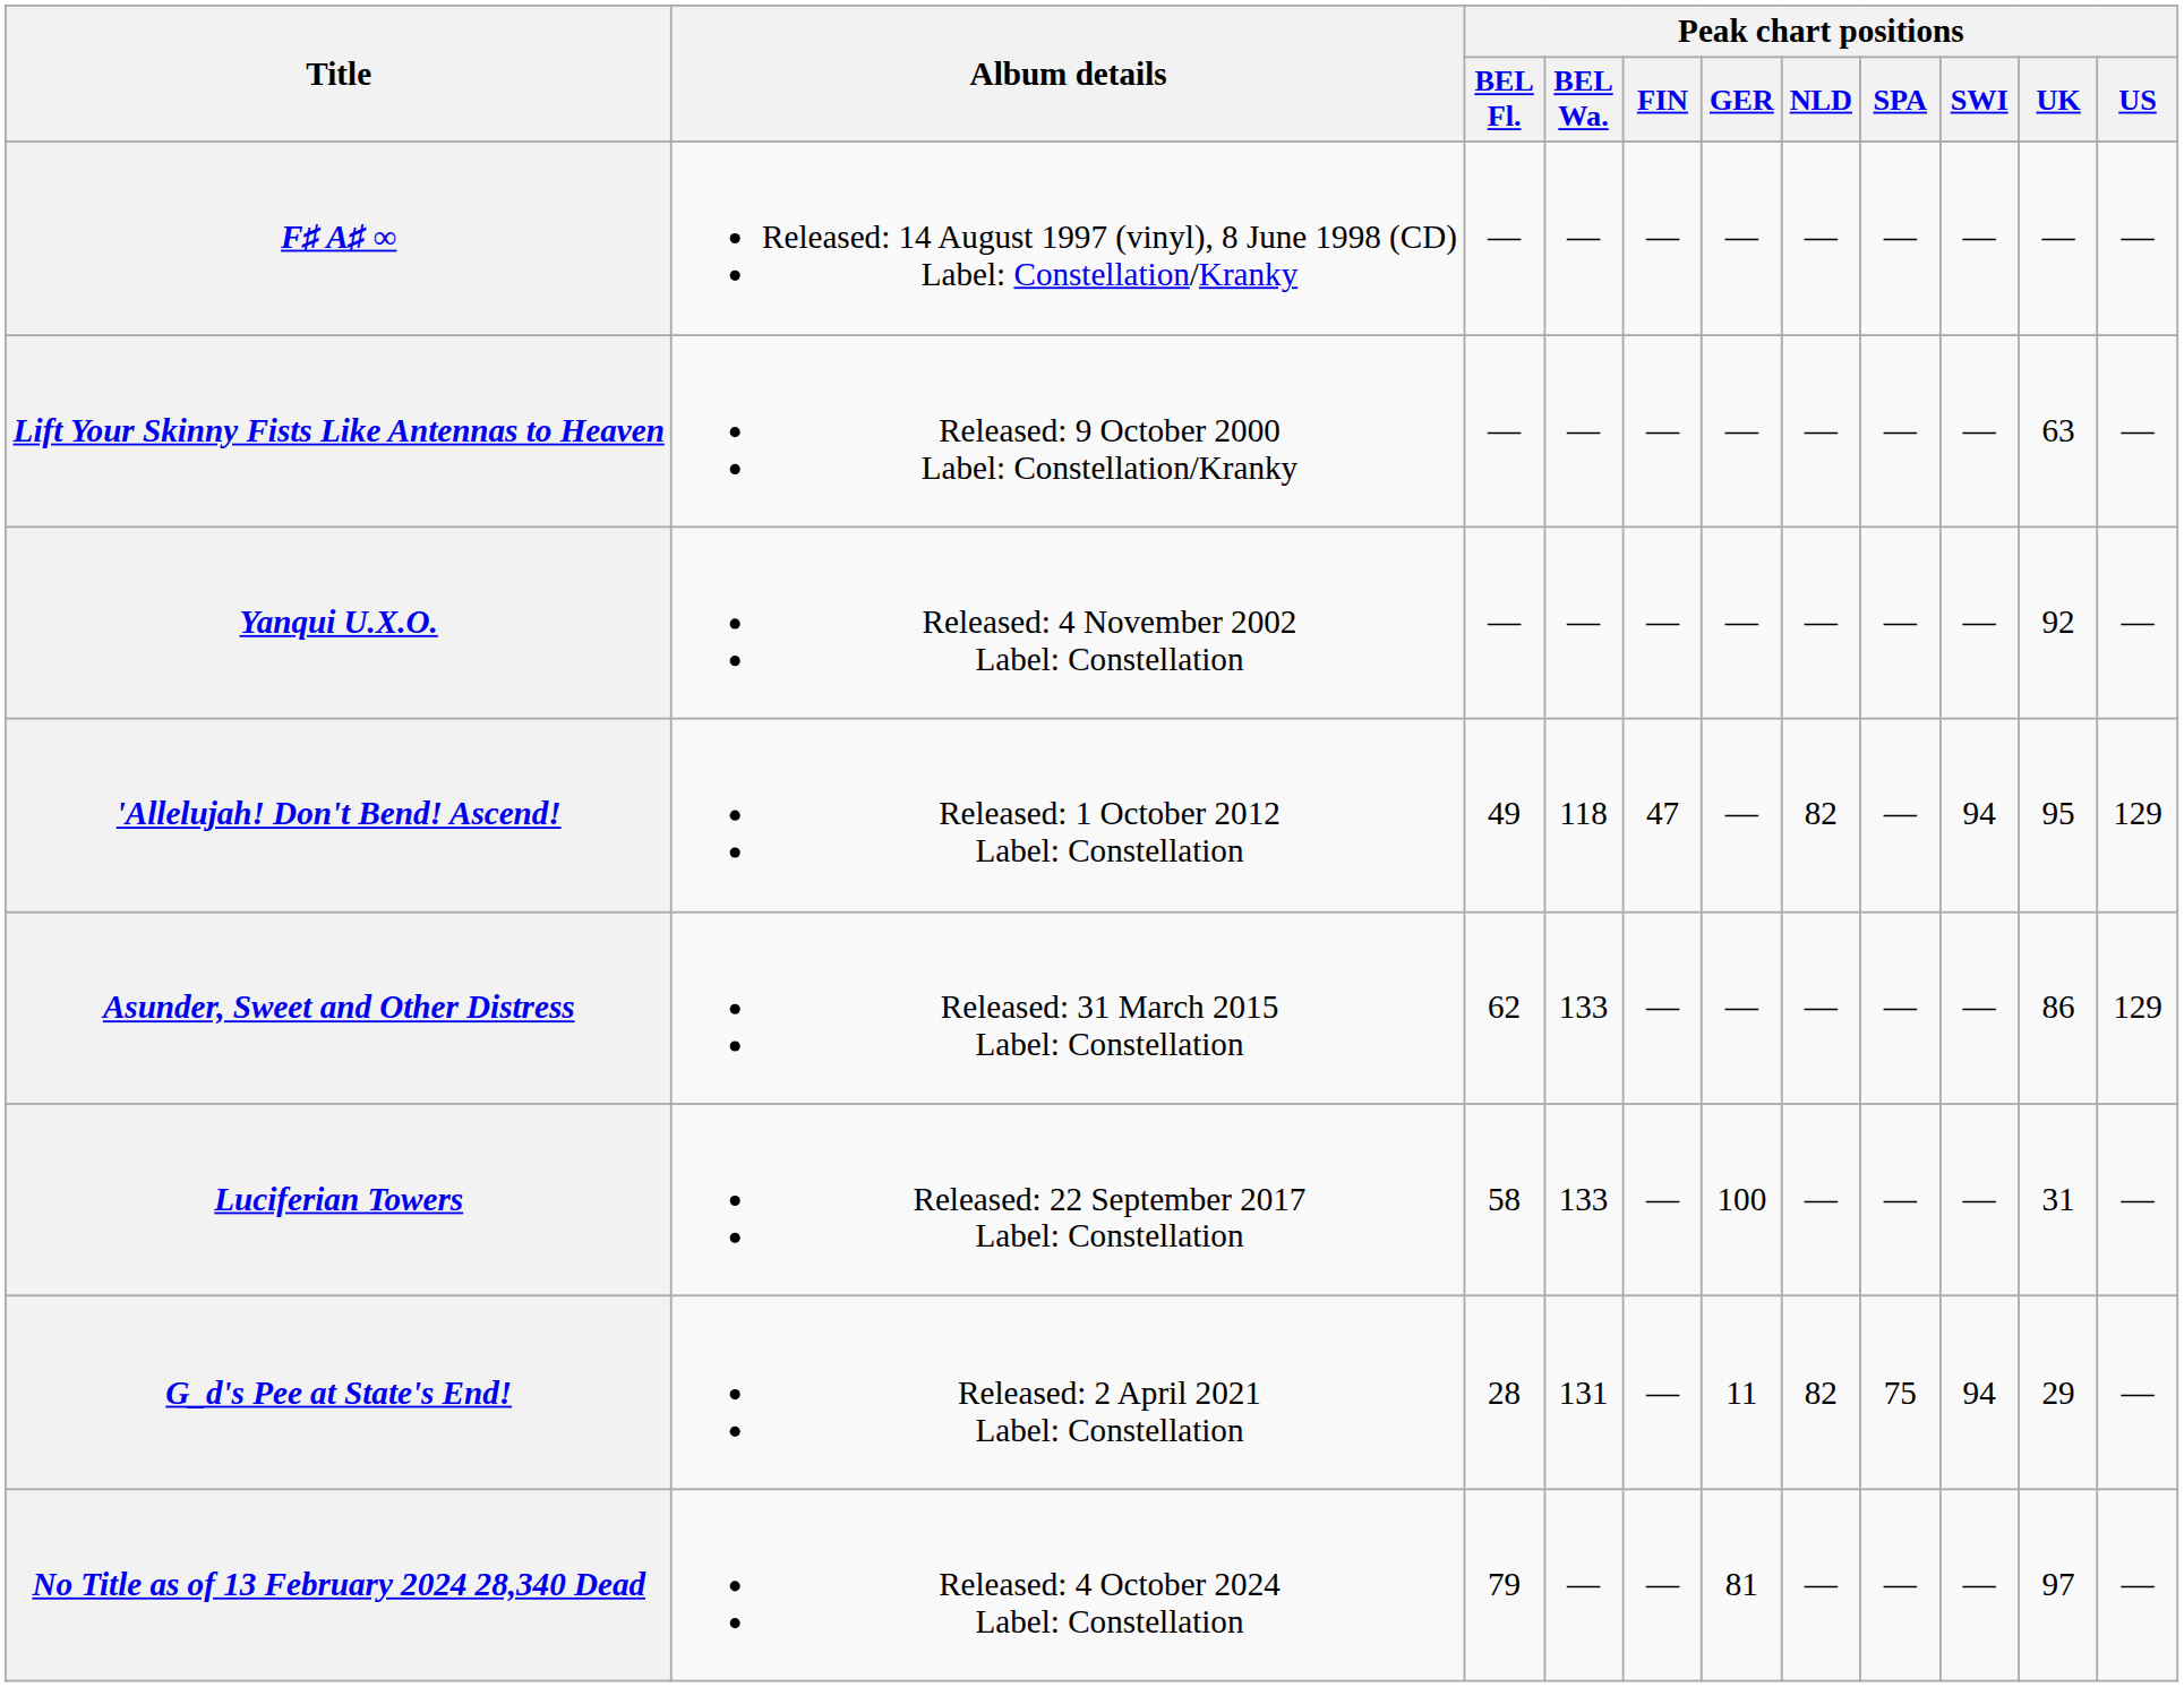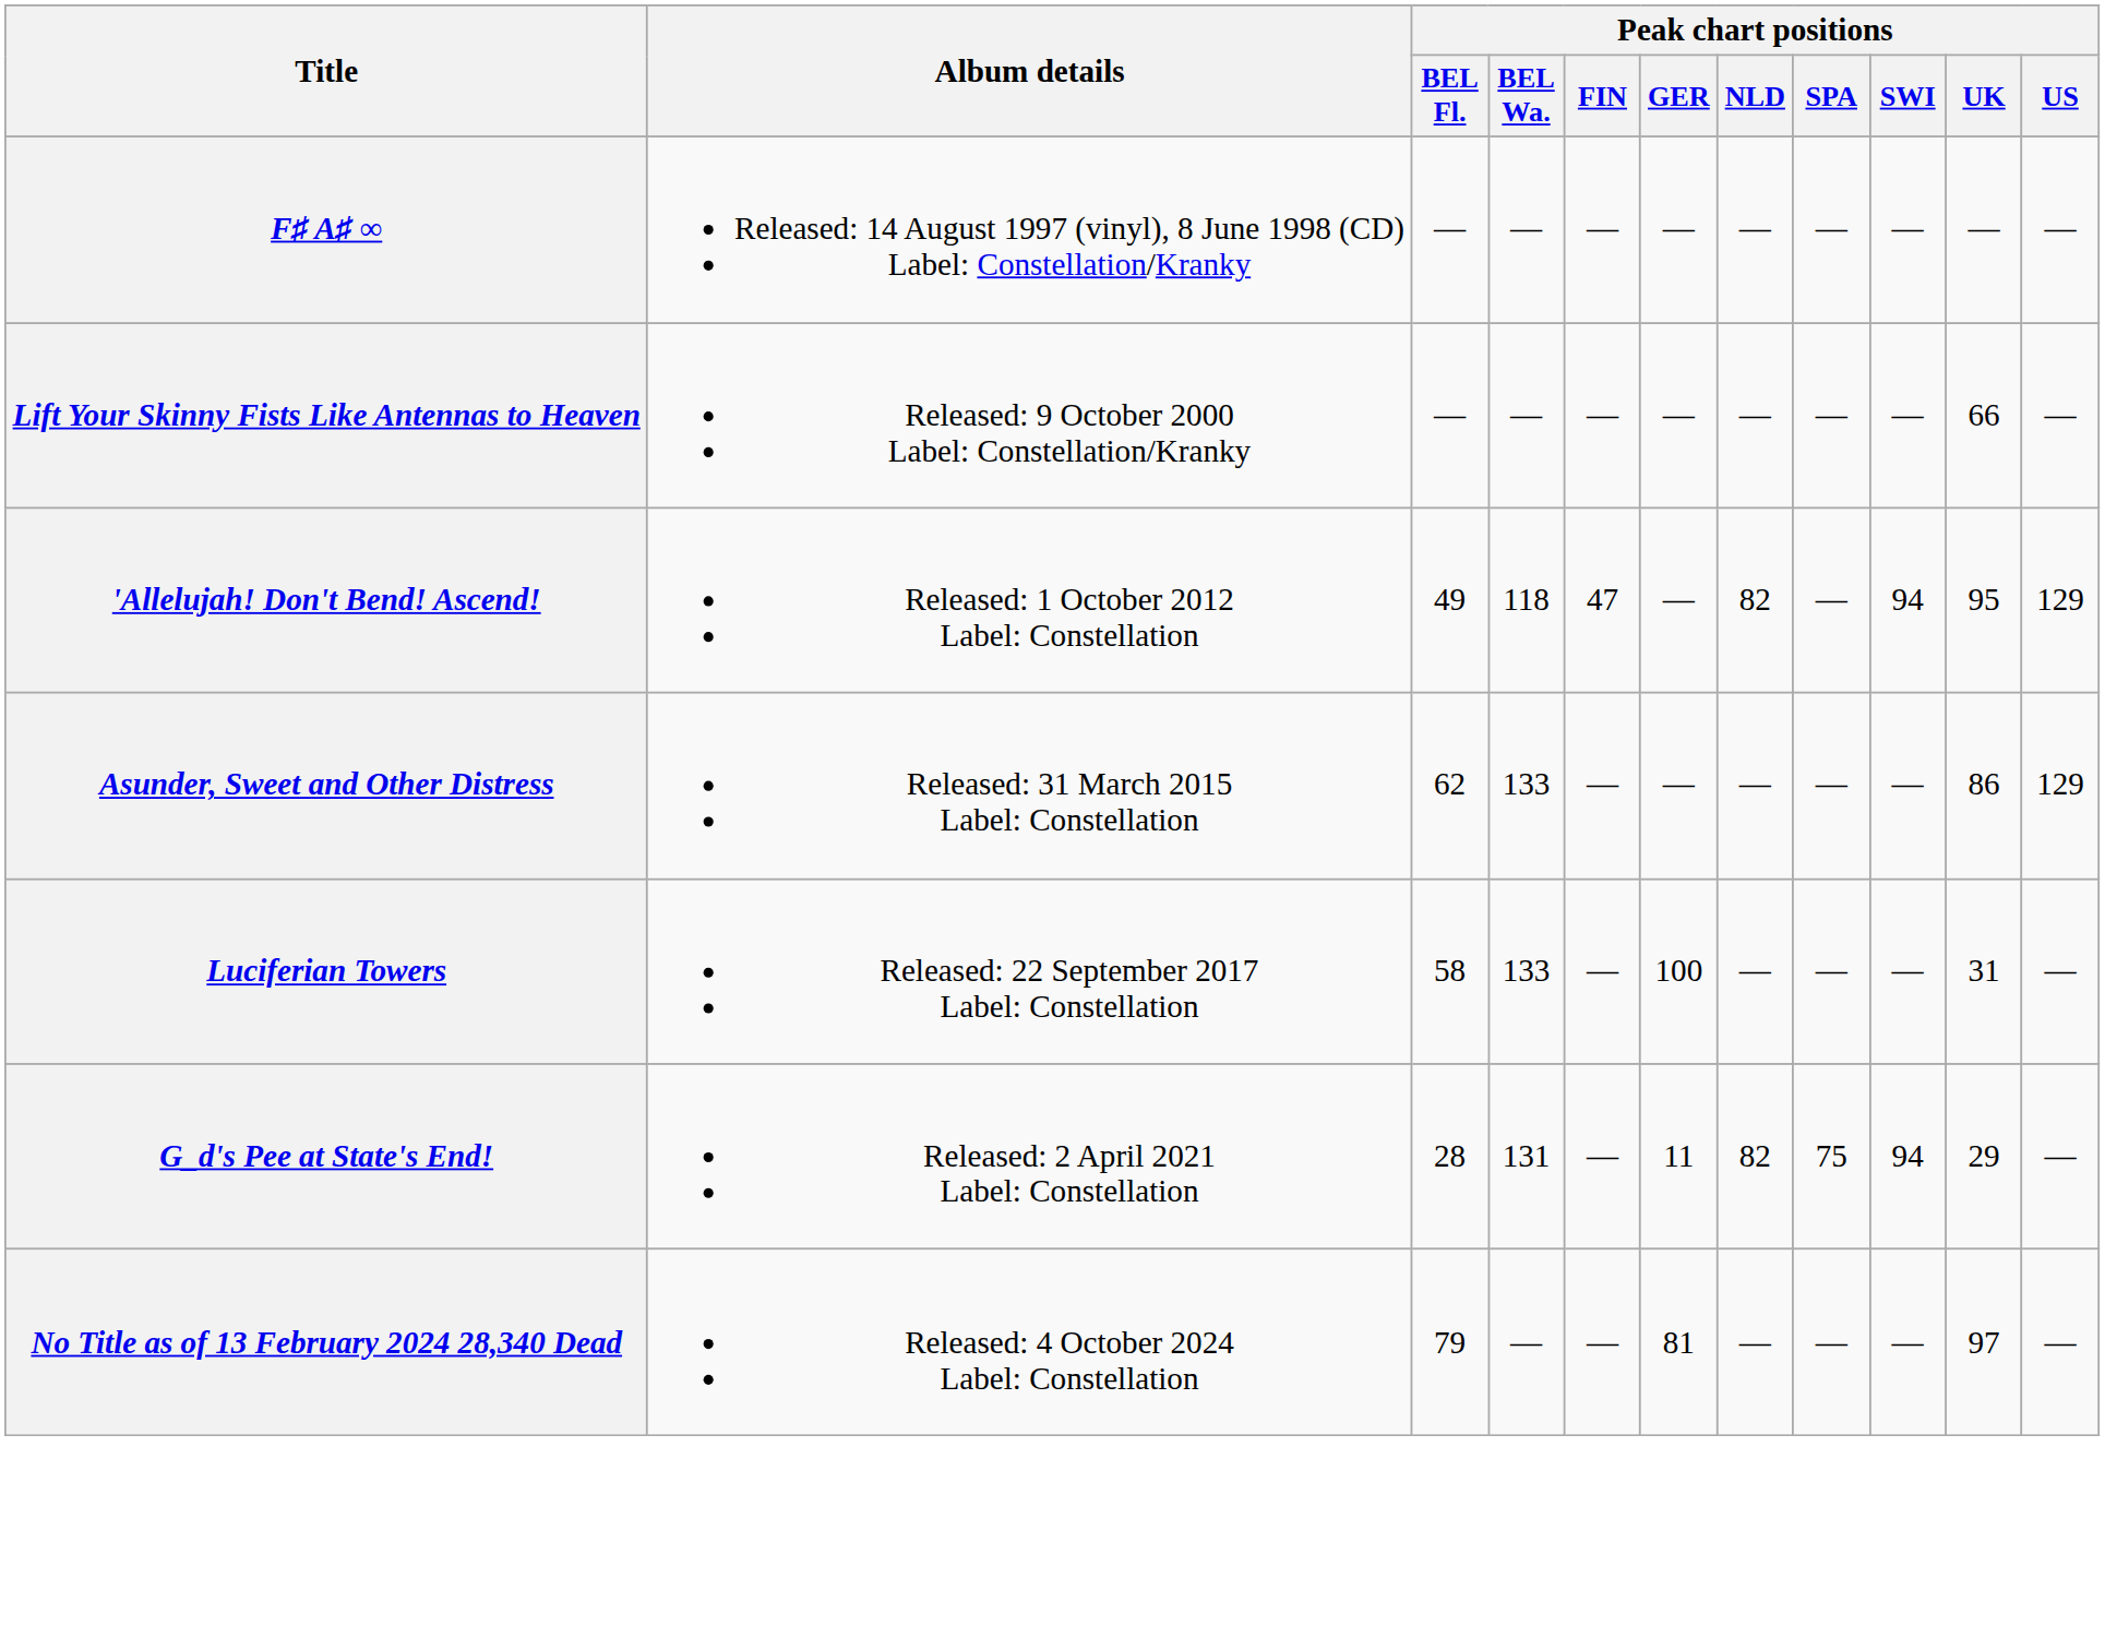 <table class="wikitable plainrowheaders" style="text-align:center;">
 <tr>
 <th rowspan="2">Title</th>
 <th rowspan="2">Album details</th>
 <th colspan="9">Peak chart positions</th>
 </tr>
 <tr>
 <th scope="col" style="width:2.2em;font-size:90%;"><a href='#'>BEL<br>Fl.</a><br></th>
 <th scope="col" style="width:2.2em;font-size:90%;"><a href='#'>BEL<br>Wa.</a><br></th>
 <th scope="col" style="width:2.2em;font-size:90%;"><a href='#'>FIN</a><br></th>
 <th scope="col" style="width:2.2em;font-size:90%;"><a href='#'>GER</a><br></th>
 <th scope="col" style="width:2.2em;font-size:90%;"><a href='#'>NLD</a><br></th>
 <th scope="col" style="width:2.2em;font-size:90%;"><a href='#'>SPA</a><br></th>
 <th scope="col" style="width:2.2em;font-size:90%;"><a href='#'>SWI</a><br></th>
 <th scope="col" style="width:2.2em;font-size:90%;"><a href='#'>UK</a><br></th>
 <th scope="col" style="width:2.2em;font-size:90%;"><a href='#'>US</a><br></th>
 </tr>
 <tr>
 <th scope="row"><em><a href='#'>F♯ A♯ ∞</a></em></th>
 <td><br><ul><li>Released: 14 August 1997 (vinyl), 8 June 1998 (CD)</li><li>Label: <a href='#'>Constellation</a>/<a href='#'>Kranky</a></li></ul></td>
 <td>—</td>
 <td>—</td>
 <td>—</td>
 <td>—</td>
 <td>—</td>
 <td>—</td>
 <td>—</td>
 <td>—</td>
 <td>—</td>
 </tr>
 <tr>
 <th scope="row"><em><a href='#'>Lift Your Skinny Fists Like Antennas to Heaven</a></em></th>
 <td><br><ul><li>Released: 9 October 2000</li><li>Label: Constellation/Kranky</li></ul></td>
 <td>—</td>
 <td>—</td>
 <td>—</td>
 <td>—</td>
 <td>—</td>
 <td>—</td>
 <td>—</td>
-<td>63</td>
-<td>—</td>
-</tr>
-<tr>
-<th scope="row"><em><a href='#'>Yanqui U.X.O.</a></em></th>
-<td><br><ul><li>Released: 4 November 2002</li><li>Label: Constellation</li></ul></td>
-<td>—</td>
-<td>—</td>
-<td>—</td>
-<td>—</td>
-<td>—</td>
-<td>—</td>
-<td>—</td>
-<td>92</td>
+<td>66</td>
 <td>—</td>
 </tr>
 <tr>
 <th scope="row"><em><a href='#'>'Allelujah! Don't Bend! Ascend!</a></em></th>
 <td><br><ul><li>Released: 1 October 2012</li><li>Label: Constellation</li></ul></td>
 <td>49</td>
 <td>118</td>
 <td>47</td>
 <td>—</td>
 <td>82</td>
 <td>—</td>
 <td>94</td>
 <td>95</td>
 <td>129</td>
 </tr>
 <tr>
 <th scope="row"><em><a href='#'>Asunder, Sweet and Other Distress</a></em></th>
 <td><br><ul><li>Released: 31 March 2015</li><li>Label: Constellation</li></ul></td>
 <td>62</td>
 <td>133</td>
 <td>—</td>
 <td>—</td>
 <td>—</td>
 <td>—</td>
 <td>—</td>
 <td>86</td>
 <td>129</td>
 </tr>
 <tr>
 <th scope="row"><em><a href='#'>Luciferian Towers</a></em></th>
 <td><br><ul><li>Released: 22 September 2017</li><li>Label: Constellation</li></ul></td>
 <td>58</td>
 <td>133</td>
 <td>—</td>
 <td>100</td>
 <td>—</td>
 <td>—</td>
 <td>—</td>
 <td>31</td>
 <td>—</td>
 </tr>
 <tr>
 <th scope="row"><em><a href='#'>G_d's Pee at State's End!</a></em></th>
 <td><br><ul><li>Released: 2 April 2021</li><li>Label: Constellation</li></ul></td>
 <td>28</td>
 <td>131</td>
 <td>—</td>
 <td>11</td>
 <td>82</td>
 <td>75</td>
 <td>94</td>
 <td>29</td>
 <td>—</td>
 </tr>
 <tr>
 <th scope="row"><em><a href='#'>No Title as of 13 February 2024 28,340 Dead</a></em></th>
 <td><br><ul><li>Released: 4 October 2024</li><li>Label: Constellation</li></ul></td>
 <td>79</td>
 <td>—</td>
 <td>—</td>
 <td>81</td>
 <td>—</td>
 <td>—</td>
 <td>—</td>
 <td>97</td>
 <td>—</td>
 </tr>
 </table>
